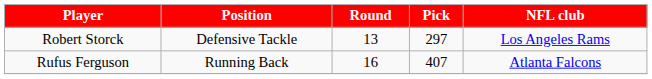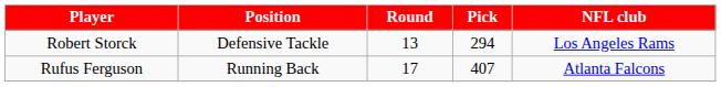 <table class="wikitable" width="80%">
 <tr align="center" style="background:red;color:#FFFFFF;">
 <td><strong>Player</strong></td>
 <td><strong>Position</strong></td>
 <td><strong>Round</strong></td>
 <td><strong>Pick</strong></td>
 <td><strong>NFL club</strong></td>
 </tr>
 <tr align="center" bgcolor="">
 <td>Robert Storck</td>
 <td>Defensive Tackle</td>
 <td>13</td>
-<td>297</td>
+<td>294</td>
 <td><a href='#'>Los Angeles Rams</a></td>
 </tr>
 <tr align="center" bgcolor="">
 <td>Rufus Ferguson</td>
 <td>Running Back</td>
-<td>16</td>
+<td>17</td>
 <td>407</td>
 <td><a href='#'>Atlanta Falcons</a></td>
 </tr>
 <tr align="center" bgcolor="">
 </tr>
 </table>
